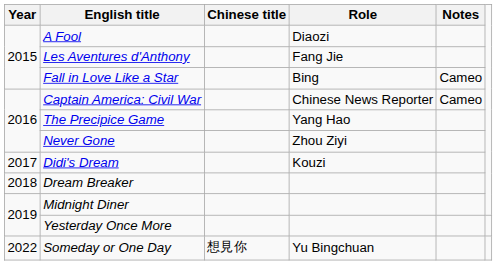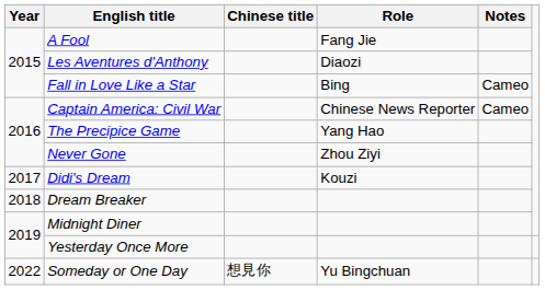 <table class="wikitable">
 <tr>
 <th>Year</th>
 <th>English title</th>
 <th>Chinese title</th>
 <th>Role</th>
 <th>Notes</th>
 </tr>
 <tr>
 <td rowspan=3>2015</td>
 <td><em><a href='#'>A Fool</a></em></td>
 <td></td>
-<td>Diaozi</td>
+<td>Fang Jie</td>
 <td></td>
 </tr>
 <tr>
 <td><em><a href='#'>Les Aventures d'Anthony</a></em></td>
 <td></td>
-<td>Fang Jie</td>
+<td>Diaozi</td>
 <td></td>
 </tr>
 <tr>
 <td><em><a href='#'>Fall in Love Like a Star</a></em></td>
 <td></td>
 <td>Bing</td>
 <td>Cameo</td>
 </tr>
 <tr>
 <td rowspan=3>2016</td>
 <td><em><a href='#'>Captain America: Civil War</a></em></td>
 <td></td>
 <td>Chinese News Reporter</td>
 <td>Cameo</td>
 </tr>
 <tr>
 <td><em><a href='#'>The Precipice Game</a></em></td>
 <td></td>
 <td>Yang Hao</td>
 <td></td>
 </tr>
 <tr>
 <td><em><a href='#'>Never Gone</a></em></td>
 <td></td>
 <td>Zhou Ziyi</td>
 <td></td>
 </tr>
 <tr>
 <td>2017</td>
 <td><em><a href='#'>Didi's Dream</a></em></td>
 <td></td>
 <td>Kouzi</td>
 <td></td>
 </tr>
 <tr>
 <td>2018</td>
 <td><em>Dream Breaker</em></td>
 <td></td>
 <td></td>
 <td></td>
 </tr>
 <tr>
 <td rowspan=2>2019</td>
 <td><em>Midnight Diner</em></td>
 <td></td>
 <td></td>
 <td></td>
 </tr>
 <tr>
 <td><em>Yesterday Once More</em></td>
 <td></td>
 <td></td>
 <td></td>
 <td></td>
 </tr>
 <tr>
 <td>2022</td>
 <td><em>Someday or One Day</em></td>
 <td>想見你</td>
 <td>Yu Bingchuan</td>
 <td></td>
 <td></td>
 </tr>
 </table>
